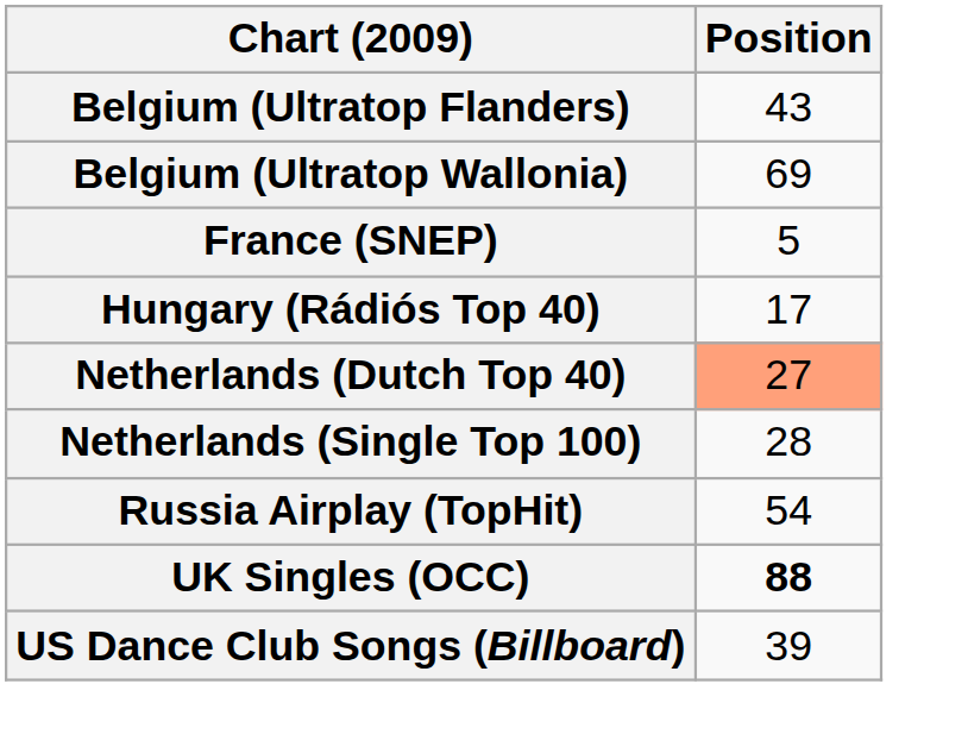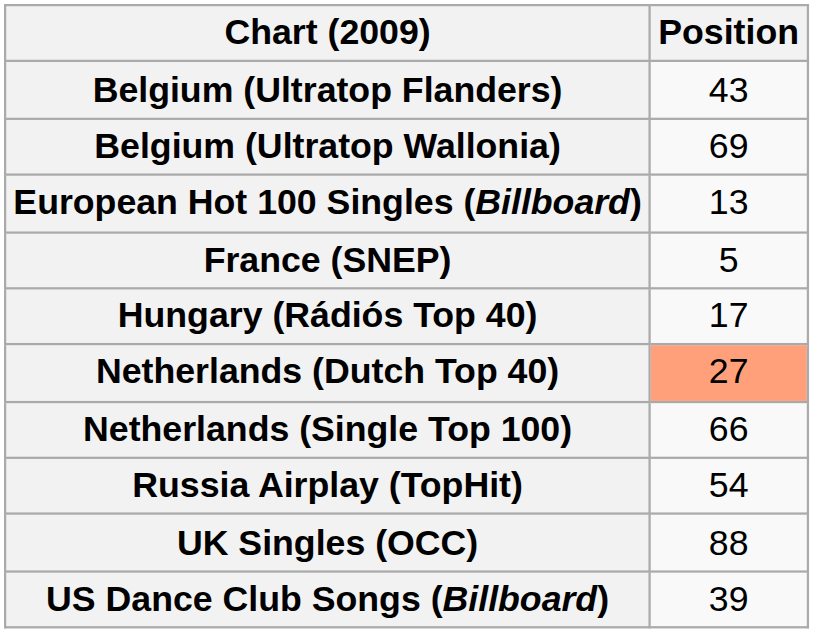 <table class="wikitable sortable plainrowheaders" style="text-align:center">
 <tr>
 <th scope="col">Chart (2009)</th>
 <th scope="col">Position</th>
 </tr>
 <tr>
 <th scope="row">Belgium (Ultratop Flanders)</th>
 <td>43</td>
 </tr>
 <tr>
 <th scope="row">Belgium (Ultratop Wallonia)</th>
 <td>69</td>
+</tr>
+<tr>
+<th scope="row">European Hot 100 Singles (<em>Billboard</em>)</th>
+<td>13</td>
 </tr>
 <tr>
 <th scope="row">France (SNEP)</th>
 <td>5</td>
 </tr>
 <tr>
 <th scope="row">Hungary (Rádiós Top 40)</th>
 <td>17</td>
 </tr>
 <tr>
 <th scope="row">Netherlands (Dutch Top 40)</th>
 <td style="background: lightsalmon;">27</td>
 </tr>
 <tr>
 <th scope="row">Netherlands (Single Top 100)</th>
-<td>28</td>
+<td>66</td>
 </tr>
 <tr>
 <th scope="row">Russia Airplay (TopHit)</th>
 <td>54</td>
 </tr>
 <tr>
 <th scope="row">UK Singles (OCC)</th>
-<td><strong>88</strong></td>
+<td>88</td>
 </tr>
 <tr>
 <th scope="row">US Dance Club Songs (<em>Billboard</em>)</th>
 <td>39</td>
 </tr>
 </table>
